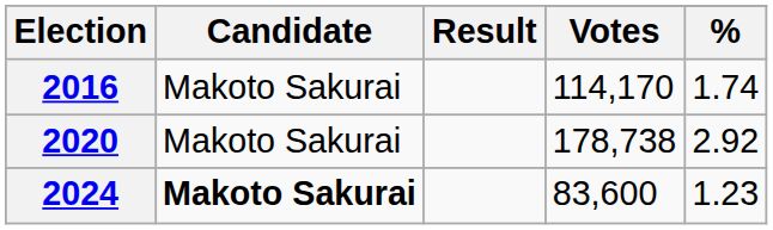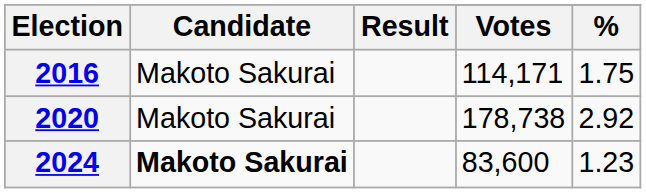 <table class="wikitable">
 <tr>
 <th rowspan="2">Election</th>
 <th rowspan="2">Candidate</th>
 <th rowspan="2">Result</th>
 </tr>
 <tr>
 <th>Votes</th>
 <th>%</th>
 </tr>
 <tr>
 <th><a href='#'>2016</a></th>
 <td>Makoto Sakurai</td>
 <td></td>
-<td>114,170</td>
-<td>1.74</td>
+<td>114,171</td>
+<td>1.75</td>
 </tr>
 <tr>
 <th><a href='#'>2020</a></th>
 <td>Makoto Sakurai</td>
 <td></td>
 <td>178,738</td>
 <td>2.92</td>
 </tr>
 <tr>
 <th><a href='#'>2024</a></th>
 <td><strong>Makoto Sakurai</strong></td>
 <td></td>
 <td>83,600</td>
 <td>1.23</td>
 </tr>
 </table>
